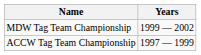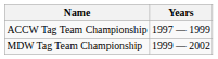 <table class="wikitable" border="1">
 <tr>
 <th>Name</th>
 <th>Years</th>
 </tr>
 <tr>
+<td>ACCW Tag Team Championship</td>
+<td>1997 — 1999</td>
+</tr>
+<tr>
 <td>MDW Tag Team Championship</td>
 <td>1999 — 2002</td>
 </tr>
-<tr>
-<td>ACCW Tag Team Championship</td>
-<td>1997 — 1999</td>
-</tr>
 </table>
